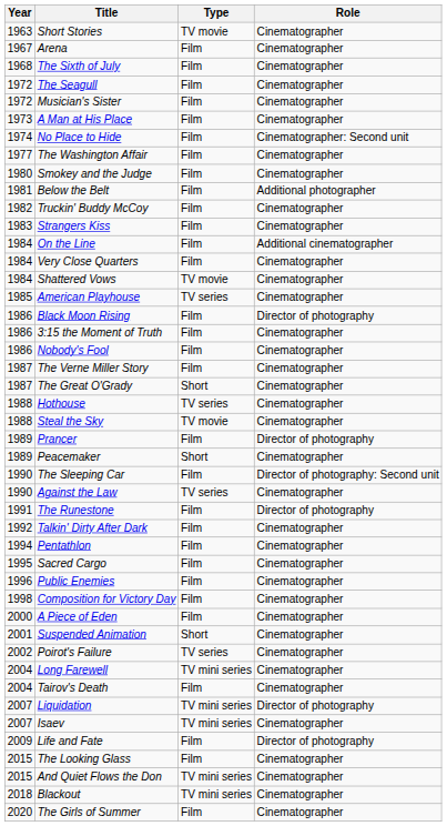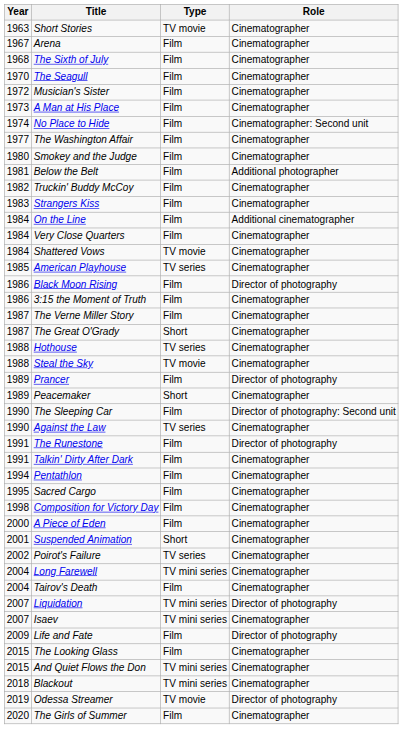 <table class="wikitable">
 <tr>
 <th>Year</th>
 <th>Title</th>
 <th>Type</th>
 <th>Role</th>
 </tr>
 <tr>
 <td>1963</td>
 <td><em>Short Stories</em></td>
 <td>TV movie</td>
 <td>Cinematographer</td>
 </tr>
 <tr>
 <td>1967</td>
 <td><em>Arena</em></td>
 <td>Film</td>
 <td>Cinematographer</td>
 </tr>
 <tr>
 <td>1968</td>
 <td><em><a href='#'>The Sixth of July</a></em></td>
 <td>Film</td>
 <td>Cinematographer</td>
 </tr>
 <tr>
-<td>1972</td>
+<td>1970</td>
 <td><a href='#'><em>The Seagull</em></a></td>
 <td>Film</td>
 <td>Cinematographer</td>
 </tr>
 <tr>
 <td>1972</td>
 <td><em>Musician's Sister</em></td>
 <td>Film</td>
 <td>Cinematographer</td>
 </tr>
 <tr>
 <td>1973</td>
 <td><em><a href='#'>A Man at His Place</a></em></td>
 <td>Film</td>
 <td>Cinematographer</td>
 </tr>
 <tr>
 <td>1974</td>
 <td><a href='#'><em>No Place to Hide</em></a></td>
 <td>Film</td>
 <td>Cinematographer: Second unit</td>
 </tr>
 <tr>
 <td>1977</td>
 <td><em>The Washington Affair</em></td>
 <td>Film</td>
 <td>Cinematographer</td>
 </tr>
 <tr>
 <td>1980</td>
 <td><em>Smokey and the Judge</em></td>
 <td>Film</td>
 <td>Cinematographer</td>
 </tr>
 <tr>
 <td>1981</td>
 <td><em>Below the Belt</em></td>
 <td>Film</td>
 <td>Additional photographer</td>
 </tr>
 <tr>
 <td>1982</td>
 <td><em>Truckin' Buddy McCoy</em></td>
 <td>Film</td>
 <td>Cinematographer</td>
 </tr>
 <tr>
 <td>1983</td>
 <td><em><a href='#'>Strangers Kiss</a></em></td>
 <td>Film</td>
 <td>Cinematographer</td>
 </tr>
 <tr>
 <td>1984</td>
 <td><a href='#'><em>On the Line</em></a></td>
 <td>Film</td>
 <td>Additional cinematographer</td>
 </tr>
 <tr>
 <td>1984</td>
 <td><em>Very Close Quarters</em></td>
 <td>Film</td>
 <td>Cinematographer</td>
 </tr>
 <tr>
 <td>1984</td>
 <td><em>Shattered Vows</em></td>
 <td>TV movie</td>
 <td>Cinematographer</td>
 </tr>
 <tr>
 <td>1985</td>
 <td><em><a href='#'>American Playhouse</a></em></td>
 <td>TV series</td>
 <td>Cinematographer</td>
 </tr>
 <tr>
 <td>1986</td>
 <td><em><a href='#'>Black Moon Rising</a></em></td>
 <td>Film</td>
 <td>Director of photography</td>
 </tr>
 <tr>
 <td>1986</td>
 <td><em>3:15 the Moment of Truth</em></td>
 <td>Film</td>
 <td>Cinematographer</td>
 </tr>
 <tr>
-<td>1986</td>
-<td><a href='#'><em>Nobody's Fool</em></a></td>
-<td>Film</td>
-<td>Cinematographer</td>
-</tr>
-<tr>
 <td>1987</td>
 <td><em>The Verne Miller Story</em></td>
 <td>Film</td>
 <td>Cinematographer</td>
 </tr>
 <tr>
 <td>1987</td>
 <td><em>The Great O'Grady</em></td>
 <td>Short</td>
 <td>Cinematographer</td>
 </tr>
 <tr>
 <td>1988</td>
 <td><a href='#'><em>Hothouse</em></a></td>
 <td>TV series</td>
 <td>Cinematographer</td>
 </tr>
 <tr>
 <td>1988</td>
 <td><em><a href='#'>Steal the Sky</a></em></td>
 <td>TV movie</td>
 <td>Cinematographer</td>
 </tr>
 <tr>
 <td>1989</td>
 <td><a href='#'><em>Prancer</em></a></td>
 <td>Film</td>
 <td>Director of photography</td>
 </tr>
 <tr>
 <td>1989</td>
 <td><em>Peacemaker</em></td>
 <td>Short</td>
 <td>Cinematographer</td>
 </tr>
 <tr>
 <td>1990</td>
 <td><em>The Sleeping Car</em></td>
 <td>Film</td>
 <td>Director of photography: Second unit</td>
 </tr>
 <tr>
 <td>1990</td>
 <td><a href='#'><em>Against the Law</em></a></td>
 <td>TV series</td>
 <td>Cinematographer</td>
 </tr>
 <tr>
 <td>1991</td>
 <td><em><a href='#'>The Runestone</a></em></td>
 <td>Film</td>
 <td>Director of photography</td>
 </tr>
 <tr>
-<td>1992</td>
+<td>1991</td>
 <td><em><a href='#'>Talkin' Dirty After Dark</a></em></td>
 <td>Film</td>
 <td>Cinematographer</td>
 </tr>
 <tr>
 <td>1994</td>
 <td><a href='#'><em>Pentathlon</em></a></td>
 <td>Film</td>
 <td>Cinematographer</td>
 </tr>
 <tr>
 <td>1995</td>
 <td><em>Sacred Cargo</em></td>
-<td>Film</td>
-<td>Cinematographer</td>
-</tr>
-<tr>
-<td>1996</td>
-<td><a href='#'><em>Public Enemies</em></a></td>
 <td>Film</td>
 <td>Cinematographer</td>
 </tr>
 <tr>
 <td>1998</td>
 <td><em><a href='#'>Composition for Victory Day</a></em></td>
 <td>Film</td>
 <td>Cinematographer</td>
 </tr>
 <tr>
 <td>2000</td>
 <td><em><a href='#'>A Piece of Eden</a></em></td>
 <td>Film</td>
 <td>Cinematographer</td>
 </tr>
 <tr>
 <td>2001</td>
 <td><a href='#'><em>Suspended Animation</em></a></td>
 <td>Short</td>
 <td>Cinematographer</td>
 </tr>
 <tr>
 <td>2002</td>
 <td><em>Poirot's Failure</em></td>
 <td>TV series</td>
 <td>Cinematographer</td>
 </tr>
 <tr>
 <td>2004</td>
 <td><em><a href='#'>Long Farewell</a></em></td>
 <td>TV mini series</td>
 <td>Cinematographer</td>
 </tr>
 <tr>
 <td>2004</td>
 <td><em>Tairov's Death</em></td>
 <td>Film</td>
 <td>Cinematographer</td>
 </tr>
 <tr>
 <td>2007</td>
 <td><a href='#'><em>Liquidation</em></a></td>
 <td>TV mini series</td>
 <td>Director of photography</td>
 </tr>
 <tr>
 <td>2007</td>
 <td><em>Isaev</em></td>
 <td>TV mini series</td>
 <td>Cinematographer</td>
 </tr>
 <tr>
 <td>2009</td>
 <td><em>Life and Fate</em></td>
 <td>Film</td>
 <td>Director of photography</td>
 </tr>
 <tr>
 <td>2015</td>
 <td><em>The Looking Glass</em></td>
 <td>Film</td>
 <td>Cinematographer</td>
 </tr>
 <tr>
 <td>2015</td>
 <td><em>And Quiet Flows the Don</em></td>
 <td>TV mini series</td>
 <td>Cinematographer</td>
 </tr>
 <tr>
 <td>2018</td>
 <td><em>Blackout</em></td>
 <td>TV mini series</td>
 <td>Cinematographer</td>
 </tr>
 <tr>
+<td>2019</td>
+<td><em>Odessa Streamer</em></td>
+<td>TV movie</td>
+<td>Director of photography</td>
+</tr>
+<tr>
 <td>2020</td>
 <td><em>The Girls of Summer</em></td>
 <td>Film</td>
 <td>Cinematographer</td>
 </tr>
 </table>
